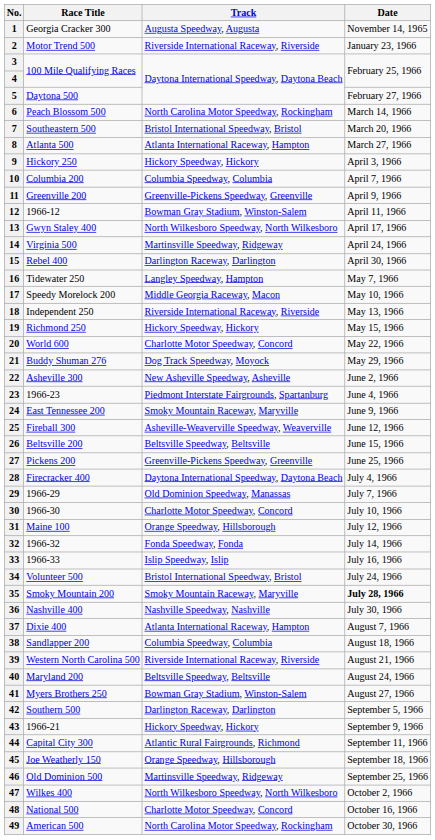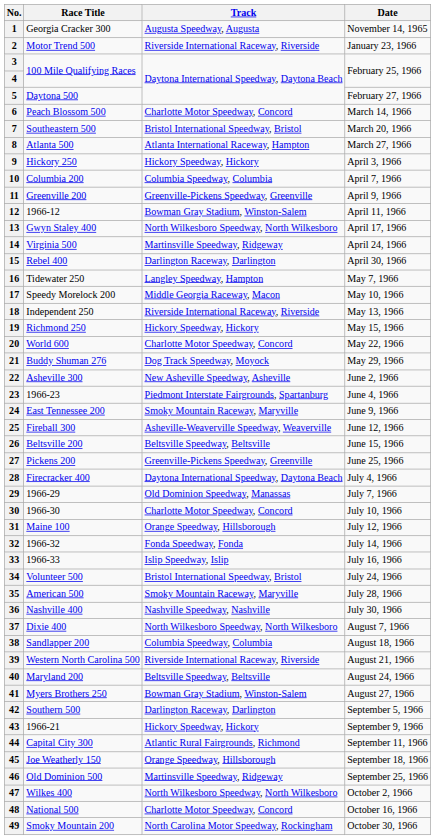 <table class="wikitable" style="font-size:85%;">
 <tr>
 <th>No.</th>
 <th>Race Title</th>
 <th><a href='#'>Track</a></th>
 <th>Date</th>
 </tr>
 <tr>
 <th>1</th>
 <td>Georgia Cracker 300</td>
 <td><a href='#'>Augusta Speedway</a>, <a href='#'>Augusta</a></td>
 <td>November 14, 1965</td>
 </tr>
 <tr>
 <th>2</th>
 <td><a href='#'>Motor Trend 500</a></td>
 <td><a href='#'>Riverside International Raceway</a>, <a href='#'>Riverside</a></td>
 <td>January 23, 1966</td>
 </tr>
 <tr>
 <th>3</th>
 <td rowspan=2><a href='#'>100 Mile Qualifying Races</a></td>
 <td rowspan=3><a href='#'>Daytona International Speedway</a>, <a href='#'>Daytona Beach</a></td>
 <td rowspan=2>February 25, 1966</td>
 </tr>
 <tr>
 <th>4</th>
 </tr>
 <tr>
 <th>5</th>
 <td><a href='#'>Daytona 500</a></td>
 <td>February 27, 1966</td>
 </tr>
 <tr>
 <th>6</th>
 <td><a href='#'>Peach Blossom 500</a></td>
-<td><a href='#'>North Carolina Motor Speedway</a>, <a href='#'>Rockingham</a></td>
+<td><a href='#'>Charlotte Motor Speedway</a>, <a href='#'>Concord</a></td>
 <td>March 14, 1966</td>
 </tr>
 <tr>
 <th>7</th>
 <td><a href='#'>Southeastern 500</a></td>
 <td><a href='#'>Bristol International Speedway</a>, <a href='#'>Bristol</a></td>
 <td>March 20, 1966</td>
 </tr>
 <tr>
 <th>8</th>
 <td><a href='#'>Atlanta 500</a></td>
 <td><a href='#'>Atlanta International Raceway</a>, <a href='#'>Hampton</a></td>
 <td>March 27, 1966</td>
 </tr>
 <tr>
 <th>9</th>
 <td><a href='#'>Hickory 250</a></td>
 <td><a href='#'>Hickory Speedway</a>, <a href='#'>Hickory</a></td>
 <td>April 3, 1966</td>
 </tr>
 <tr>
 <th>10</th>
 <td><a href='#'>Columbia 200</a></td>
 <td><a href='#'>Columbia Speedway</a>, <a href='#'>Columbia</a></td>
 <td>April 7, 1966</td>
 </tr>
 <tr>
 <th>11</th>
 <td><a href='#'>Greenville 200</a></td>
 <td><a href='#'>Greenville-Pickens Speedway</a>, <a href='#'>Greenville</a></td>
 <td>April 9, 1966</td>
 </tr>
 <tr>
 <th>12</th>
 <td>1966-12</td>
 <td><a href='#'>Bowman Gray Stadium</a>, <a href='#'>Winston-Salem</a></td>
 <td>April 11, 1966</td>
 </tr>
 <tr>
 <th>13</th>
 <td><a href='#'>Gwyn Staley 400</a></td>
 <td><a href='#'>North Wilkesboro Speedway</a>, <a href='#'>North Wilkesboro</a></td>
 <td>April 17, 1966</td>
 </tr>
 <tr>
 <th>14</th>
 <td><a href='#'>Virginia 500</a></td>
 <td><a href='#'>Martinsville Speedway</a>, <a href='#'>Ridgeway</a></td>
 <td>April 24, 1966</td>
 </tr>
 <tr>
 <th>15</th>
 <td><a href='#'>Rebel 400</a></td>
 <td><a href='#'>Darlington Raceway</a>, <a href='#'>Darlington</a></td>
 <td>April 30, 1966</td>
 </tr>
 <tr>
 <th>16</th>
 <td>Tidewater 250</td>
 <td><a href='#'>Langley Speedway</a>, <a href='#'>Hampton</a></td>
 <td>May 7, 1966</td>
 </tr>
 <tr>
 <th>17</th>
 <td>Speedy Morelock 200</td>
 <td><a href='#'>Middle Georgia Raceway</a>, <a href='#'>Macon</a></td>
 <td>May 10, 1966</td>
 </tr>
 <tr>
 <th>18</th>
 <td>Independent 250</td>
 <td><a href='#'>Riverside International Raceway</a>, <a href='#'>Riverside</a></td>
 <td>May 13, 1966</td>
 </tr>
 <tr>
 <th>19</th>
 <td><a href='#'>Richmond 250</a></td>
 <td><a href='#'>Hickory Speedway</a>, <a href='#'>Hickory</a></td>
 <td>May 15, 1966</td>
 </tr>
 <tr>
 <th>20</th>
 <td><a href='#'>World 600</a></td>
 <td><a href='#'>Charlotte Motor Speedway</a>, <a href='#'>Concord</a></td>
 <td>May 22, 1966</td>
 </tr>
 <tr>
 <th>21</th>
 <td><a href='#'>Buddy Shuman 276</a></td>
 <td><a href='#'>Dog Track Speedway</a>, <a href='#'>Moyock</a></td>
 <td>May 29, 1966</td>
 </tr>
 <tr>
 <th>22</th>
 <td><a href='#'>Asheville 300</a></td>
 <td><a href='#'>New Asheville Speedway</a>, <a href='#'>Asheville</a></td>
 <td>June 2, 1966</td>
 </tr>
 <tr>
 <th>23</th>
 <td>1966-23</td>
 <td><a href='#'>Piedmont Interstate Fairgrounds</a>, <a href='#'>Spartanburg</a></td>
 <td>June 4, 1966</td>
 </tr>
 <tr>
 <th>24</th>
 <td><a href='#'>East Tennessee 200</a></td>
 <td><a href='#'>Smoky Mountain Raceway</a>, <a href='#'>Maryville</a></td>
 <td>June 9, 1966</td>
 </tr>
 <tr>
 <th>25</th>
 <td><a href='#'>Fireball 300</a></td>
 <td><a href='#'>Asheville-Weaverville Speedway</a>, <a href='#'>Weaverville</a></td>
 <td>June 12, 1966</td>
 </tr>
 <tr>
 <th>26</th>
 <td><a href='#'>Beltsville 200</a></td>
 <td><a href='#'>Beltsville Speedway</a>, <a href='#'>Beltsville</a></td>
 <td>June 15, 1966</td>
 </tr>
 <tr>
 <th>27</th>
 <td><a href='#'>Pickens 200</a></td>
 <td><a href='#'>Greenville-Pickens Speedway</a>, <a href='#'>Greenville</a></td>
 <td>June 25, 1966</td>
 </tr>
 <tr>
 <th>28</th>
 <td><a href='#'>Firecracker 400</a></td>
 <td><a href='#'>Daytona International Speedway</a>, <a href='#'>Daytona Beach</a></td>
 <td>July 4, 1966</td>
 </tr>
 <tr>
 <th>29</th>
 <td>1966-29</td>
 <td><a href='#'>Old Dominion Speedway</a>, <a href='#'>Manassas</a></td>
 <td>July 7, 1966</td>
 </tr>
 <tr>
 <th>30</th>
 <td>1966-30</td>
 <td><a href='#'>Charlotte Motor Speedway</a>, <a href='#'>Concord</a></td>
 <td>July 10, 1966</td>
 </tr>
 <tr>
 <th>31</th>
 <td><a href='#'>Maine 100</a></td>
 <td><a href='#'>Orange Speedway</a>, <a href='#'>Hillsborough</a></td>
 <td>July 12, 1966</td>
 </tr>
 <tr>
 <th>32</th>
 <td>1966-32</td>
 <td><a href='#'>Fonda Speedway</a>, <a href='#'>Fonda</a></td>
 <td>July 14, 1966</td>
 </tr>
 <tr>
 <th>33</th>
 <td>1966-33</td>
 <td><a href='#'>Islip Speedway</a>, <a href='#'>Islip</a></td>
 <td>July 16, 1966</td>
 </tr>
 <tr>
 <th>34</th>
 <td><a href='#'>Volunteer 500</a></td>
 <td><a href='#'>Bristol International Speedway</a>, <a href='#'>Bristol</a></td>
 <td>July 24, 1966</td>
 </tr>
 <tr>
 <th>35</th>
-<td><a href='#'>Smoky Mountain 200</a></td>
+<td><a href='#'>American 500</a></td>
 <td><a href='#'>Smoky Mountain Raceway</a>, <a href='#'>Maryville</a></td>
-<td><strong>July 28, 1966</strong></td>
+<td>July 28, 1966</td>
 </tr>
 <tr>
 <th>36</th>
 <td><a href='#'>Nashville 400</a></td>
 <td><a href='#'>Nashville Speedway</a>, <a href='#'>Nashville</a></td>
 <td>July 30, 1966</td>
 </tr>
 <tr>
 <th>37</th>
 <td><a href='#'>Dixie 400</a></td>
-<td><a href='#'>Atlanta International Raceway</a>, <a href='#'>Hampton</a></td>
+<td><a href='#'>North Wilkesboro Speedway</a>, <a href='#'>North Wilkesboro</a></td>
 <td>August 7, 1966</td>
 </tr>
 <tr>
 <th>38</th>
 <td><a href='#'>Sandlapper 200</a></td>
 <td><a href='#'>Columbia Speedway</a>, <a href='#'>Columbia</a></td>
 <td>August 18, 1966</td>
 </tr>
 <tr>
 <th>39</th>
 <td><a href='#'>Western North Carolina 500</a></td>
 <td><a href='#'>Riverside International Raceway</a>, <a href='#'>Riverside</a></td>
 <td>August 21, 1966</td>
 </tr>
 <tr>
 <th>40</th>
 <td><a href='#'>Maryland 200</a></td>
 <td><a href='#'>Beltsville Speedway</a>, <a href='#'>Beltsville</a></td>
 <td>August 24, 1966</td>
 </tr>
 <tr>
 <th>41</th>
 <td><a href='#'>Myers Brothers 250</a></td>
 <td><a href='#'>Bowman Gray Stadium</a>, <a href='#'>Winston-Salem</a></td>
 <td>August 27, 1966</td>
 </tr>
 <tr>
 <th>42</th>
 <td><a href='#'>Southern 500</a></td>
 <td><a href='#'>Darlington Raceway</a>, <a href='#'>Darlington</a></td>
 <td>September 5, 1966</td>
 </tr>
 <tr>
 <th>43</th>
 <td>1966-21</td>
 <td><a href='#'>Hickory Speedway</a>, <a href='#'>Hickory</a></td>
 <td>September 9, 1966</td>
 </tr>
 <tr>
 <th>44</th>
 <td><a href='#'>Capital City 300</a></td>
 <td><a href='#'>Atlantic Rural Fairgrounds</a>, <a href='#'>Richmond</a></td>
 <td>September 11, 1966</td>
 </tr>
 <tr>
 <th>45</th>
 <td><a href='#'>Joe Weatherly 150</a></td>
 <td><a href='#'>Orange Speedway</a>, <a href='#'>Hillsborough</a></td>
 <td>September 18, 1966</td>
 </tr>
 <tr>
 <th>46</th>
 <td><a href='#'>Old Dominion 500</a></td>
 <td><a href='#'>Martinsville Speedway</a>, <a href='#'>Ridgeway</a></td>
 <td>September 25, 1966</td>
 </tr>
 <tr>
 <th>47</th>
 <td><a href='#'>Wilkes 400</a></td>
 <td><a href='#'>North Wilkesboro Speedway</a>, <a href='#'>North Wilkesboro</a></td>
 <td>October 2, 1966</td>
 </tr>
 <tr>
 <th>48</th>
 <td><a href='#'>National 500</a></td>
 <td><a href='#'>Charlotte Motor Speedway</a>, <a href='#'>Concord</a></td>
 <td>October 16, 1966</td>
 </tr>
 <tr>
 <th>49</th>
-<td><a href='#'>American 500</a></td>
+<td><a href='#'>Smoky Mountain 200</a></td>
 <td><a href='#'>North Carolina Motor Speedway</a>, <a href='#'>Rockingham</a></td>
 <td>October 30, 1966</td>
 </tr>
 </table>
